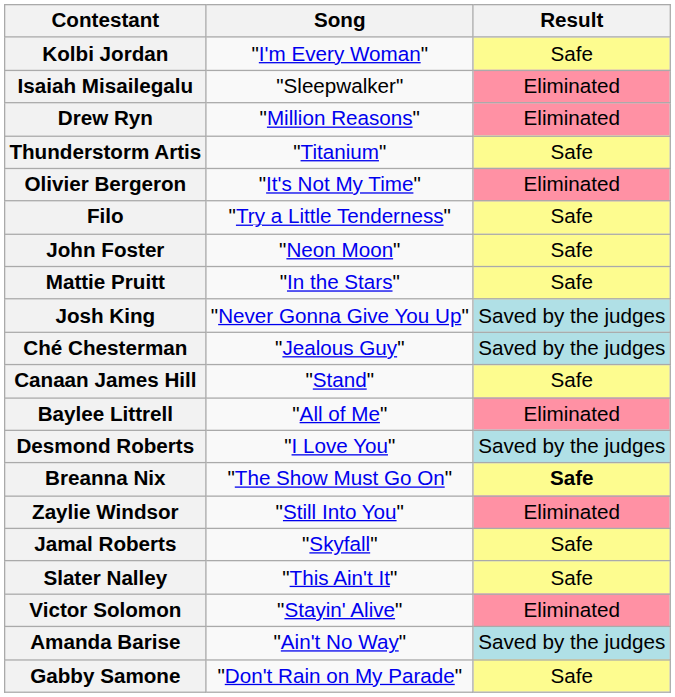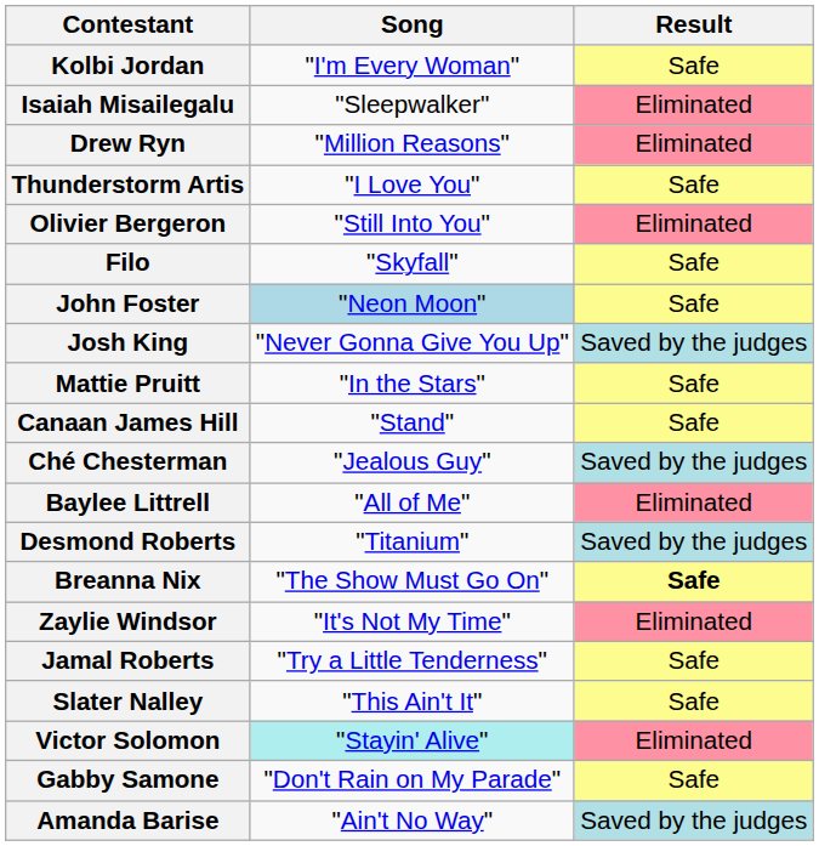 <table class="wikitable" style="text-align:center; white-space:nowrap">
 <tr>
 <th scope="col">Contestant</th>
 <th scope="col">Song</th>
 <th scope="col">Result</th>
 </tr>
 <tr>
 <th scope="row">Kolbi Jordan</th>
 <td>"<a href='#'>I'm Every Woman</a>"</td>
 <td style="background:#FDFC8F;">Safe</td>
 </tr>
 <tr>
 <th scope="row">Isaiah Misailegalu</th>
 <td>"Sleepwalker"</td>
 <td style="background:#FF91A4;">Eliminated</td>
 </tr>
 <tr>
 <th scope="row">Drew Ryn</th>
 <td>"<a href='#'>Million Reasons</a>"</td>
 <td style="background:#FF91A4;">Eliminated</td>
 </tr>
 <tr>
 <th scope="row">Thunderstorm Artis</th>
-<td>"<a href='#'>Titanium</a>"</td>
+<td>"<a href='#'>I Love You</a>"</td>
 <td style="background:#FDFC8F;">Safe</td>
 </tr>
 <tr>
 <th scope="row">Olivier Bergeron</th>
-<td>"<a href='#'>It's Not My Time</a>"</td>
+<td>"<a href='#'>Still Into You</a>"</td>
 <td style="background:#FF91A4;">Eliminated</td>
 </tr>
 <tr>
 <th scope="row">Filo</th>
-<td>"<a href='#'>Try a Little Tenderness</a>"</td>
+<td>"<a href='#'>Skyfall</a>"</td>
 <td style="background:#FDFC8F;">Safe</td>
 </tr>
 <tr>
 <th scope="row">John Foster</th>
-<td>"<a href='#'>Neon Moon</a>"</td>
-<td style="background:#FDFC8F;">Safe</td>
-</tr>
-<tr>
-<th scope="row">Mattie Pruitt</th>
-<td>"<a href='#'>In the Stars</a>"</td>
+<td style="background: lightblue;">"<a href='#'>Neon Moon</a>"</td>
 <td style="background:#FDFC8F;">Safe</td>
 </tr>
 <tr>
 <th scope="row">Josh King</th>
 <td>"<a href='#'>Never Gonna Give You Up</a>"</td>
 <td style="background:#B0E0E6;">Saved by the judges</td>
 </tr>
 <tr>
-<th scope="row">Ché Chesterman</th>
-<td>"<a href='#'>Jealous Guy</a>"</td>
-<td style="background:#B0E0E6;">Saved by the judges</td>
+<th scope="row">Mattie Pruitt</th>
+<td>"<a href='#'>In the Stars</a>"</td>
+<td style="background:#FDFC8F;">Safe</td>
 </tr>
 <tr>
 <th scope="row">Canaan James Hill</th>
 <td>"<a href='#'>Stand</a>"</td>
 <td style="background:#FDFC8F;">Safe</td>
+</tr>
+<tr>
+<th scope="row">Ché Chesterman</th>
+<td>"<a href='#'>Jealous Guy</a>"</td>
+<td style="background:#B0E0E6;">Saved by the judges</td>
 </tr>
 <tr>
 <th scope="row">Baylee Littrell</th>
 <td>"<a href='#'>All of Me</a>"</td>
 <td style="background:#FF91A4;">Eliminated</td>
 </tr>
 <tr>
 <th scope="row">Desmond Roberts</th>
-<td>"<a href='#'>I Love You</a>"</td>
+<td>"<a href='#'>Titanium</a>"</td>
 <td style="background:#B0E0E6;">Saved by the judges</td>
 </tr>
 <tr>
 <th scope="row">Breanna Nix</th>
 <td>"<a href='#'>The Show Must Go On</a>"</td>
 <td style="background:#FDFC8F;"><strong>Safe</strong></td>
 </tr>
 <tr>
 <th scope="row">Zaylie Windsor</th>
-<td>"<a href='#'>Still Into You</a>"</td>
+<td>"<a href='#'>It's Not My Time</a>"</td>
 <td style="background:#FF91A4;">Eliminated</td>
 </tr>
 <tr>
 <th scope="row">Jamal Roberts</th>
-<td>"<a href='#'>Skyfall</a>"</td>
+<td>"<a href='#'>Try a Little Tenderness</a>"</td>
 <td style="background:#FDFC8F;">Safe</td>
 </tr>
 <tr>
 <th scope="row">Slater Nalley</th>
 <td>"<a href='#'>This Ain't It</a>"</td>
 <td style="background:#FDFC8F;">Safe</td>
 </tr>
 <tr>
 <th scope="row">Victor Solomon</th>
-<td>"<a href='#'>Stayin' Alive</a>"</td>
+<td style="background: paleturquoise;">"<a href='#'>Stayin' Alive</a>"</td>
 <td style="background:#FF91A4;">Eliminated</td>
+</tr>
+<tr>
+<th scope="row">Gabby Samone</th>
+<td>"<a href='#'>Don't Rain on My Parade</a>"</td>
+<td style="background:#FDFC8F;">Safe</td>
 </tr>
 <tr>
 <th scope="row">Amanda Barise</th>
 <td>"<a href='#'>Ain't No Way</a>"</td>
 <td style="background:#B0E0E6;">Saved by the judges</td>
 </tr>
-<tr>
-<th scope="row">Gabby Samone</th>
-<td>"<a href='#'>Don't Rain on My Parade</a>"</td>
-<td style="background:#FDFC8F;">Safe</td>
-</tr>
 </table>
